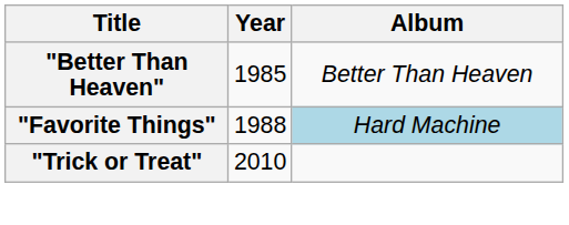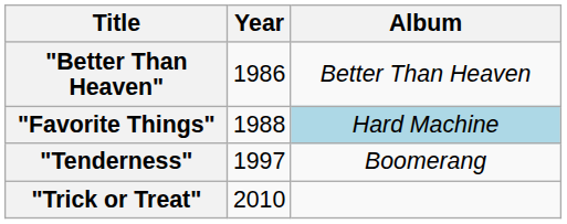 <table class="wikitable plainrowheaders" style="text-align:center;">
 <tr>
 <th scope="col" style="width:9em;">Title</th>
 <th scope="col">Year</th>
 <th scope="col" style="width:11em;">Album</th>
 </tr>
 <tr>
 <th scope="row">"Better Than Heaven"</th>
-<td>1985</td>
+<td>1986</td>
 <td><em>Better Than Heaven</em></td>
 </tr>
 <tr>
 <th scope="row">"Favorite Things"</th>
 <td>1988</td>
 <td style="background: lightblue;"><em>Hard Machine</em></td>
 </tr>
 <tr>
+<th scope="row">"Tenderness"</th>
+<td>1997</td>
+<td><em>Boomerang</em></td>
+</tr>
+<tr>
 <th scope="row">"Trick or Treat"</th>
 <td>2010</td>
 <td></td>
 </tr>
 </table>
